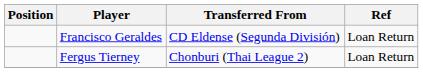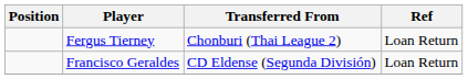 <table class="wikitable sortable" style="width:80%; font-size:100%; text-align:left;">
 <tr>
 <th>Position</th>
 <th>Player</th>
 <th>Transferred From</th>
 <th>Ref</th>
 </tr>
 <tr>
 <td></td>
+<td> <a href='#'>Fergus Tierney</a></td>
+<td> <a href='#'>Chonburi</a> (<a href='#'>Thai League 2</a>)</td>
+<td>Loan Return </td>
+</tr>
+<tr>
+<td></td>
 <td> <a href='#'>Francisco Geraldes</a></td>
 <td> <a href='#'>CD Eldense</a> (<a href='#'>Segunda División</a>)</td>
 <td>Loan Return  </td>
 </tr>
 <tr>
-<td></td>
-<td> <a href='#'>Fergus Tierney</a></td>
-<td> <a href='#'>Chonburi</a> (<a href='#'>Thai League 2</a>)</td>
-<td>Loan Return </td>
-</tr>
-<tr>
 </tr>
 </table>
